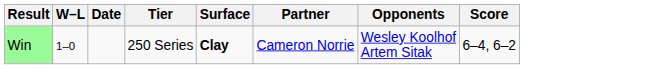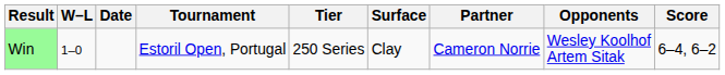 <table class="sortable wikitable">
 <tr>
 <th>Result</th>
 <th class="unsortable">W–L</th>
 <th>Date</th>
+<th>Tournament</th>
 <th>Tier</th>
 <th>Surface</th>
 <th>Partner</th>
 <th>Opponents</th>
 <th class="unsortable">Score</th>
 </tr>
 <tr>
 <td bgcolor=98FB98>Win</td>
 <td><small>1–0</small></td>
 <td><a href='#'></a></td>
+<td><a href='#'>Estoril Open</a>, Portugal</td>
 <td>250 Series</td>
-<td><strong>Clay</strong></td>
+<td>Clay</td>
 <td> <a href='#'>Cameron Norrie</a></td>
 <td> <a href='#'>Wesley Koolhof</a><br> <a href='#'>Artem Sitak</a></td>
 <td>6–4, 6–2</td>
 </tr>
 </table>
